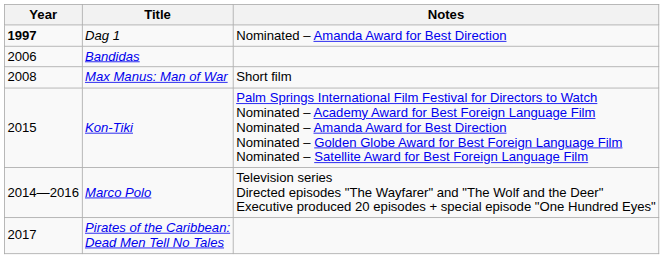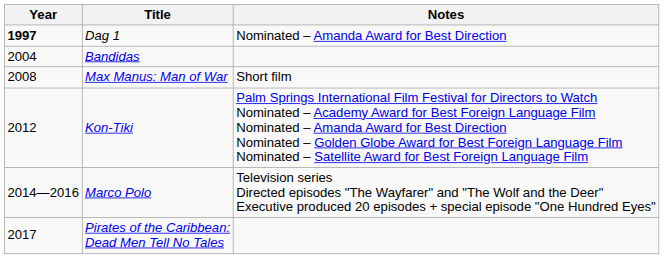 <table class="wikitable">
 <tr>
 <th>Year</th>
 <th>Title</th>
 <th>Notes</th>
 </tr>
 <tr>
 <td><strong>1997</strong></td>
 <td><em>Dag 1</em></td>
 <td>Nominated – <a href='#'>Amanda Award for Best Direction</a></td>
 </tr>
 <tr>
-<td>2006</td>
+<td>2004</td>
 <td><em><a href='#'>Bandidas</a></em></td>
 <td></td>
 </tr>
 <tr>
 <td>2008</td>
 <td><em><a href='#'>Max Manus: Man of War</a></em></td>
 <td>Short film</td>
 </tr>
 <tr>
-<td>2015</td>
+<td>2012</td>
 <td><em><a href='#'>Kon-Tiki</a></em></td>
 <td><a href='#'>Palm Springs International Film Festival for Directors to Watch</a><br>Nominated – <a href='#'>Academy Award for Best Foreign Language Film</a><br>Nominated – <a href='#'>Amanda Award for Best Direction</a><br>Nominated – <a href='#'>Golden Globe Award for Best Foreign Language Film</a><br>Nominated – <a href='#'>Satellite Award for Best Foreign Language Film</a></td>
 </tr>
 <tr>
 <td>2014—2016</td>
 <td><em><a href='#'>Marco Polo</a></em></td>
 <td>Television series<br>Directed episodes "The Wayfarer" and "The Wolf and the Deer"<br>Executive produced 20 episodes + special episode "One Hundred Eyes"</td>
 </tr>
 <tr>
 <td>2017</td>
 <td><em><a href='#'>Pirates of the Caribbean:<br>Dead Men Tell No Tales</a></em></td>
 <td></td>
 </tr>
 </table>
